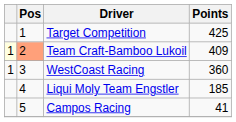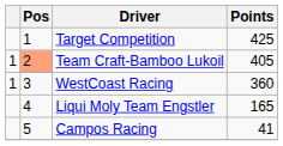 <table class="wikitable" style="font-size: 95%;">
 <tr>
 <th></th>
 <th>Pos</th>
 <th>Driver</th>
 <th>Points</th>
 </tr>
 <tr>
 <td align="left"></td>
 <td>1</td>
 <td> <a href='#'>Target Competition</a></td>
 <td align="right">425</td>
 </tr>
 <tr>
-<td align="left" style="background: lightyellow;"> 1</td>
+<td align="left"> 1</td>
 <td style="background: lightsalmon;">2</td>
 <td> <a href='#'>Team Craft-Bamboo Lukoil</a></td>
-<td align="right">409</td>
+<td align="right">405</td>
 </tr>
 <tr>
 <td align="left"> 1</td>
 <td>3</td>
 <td> <a href='#'>WestCoast Racing</a></td>
 <td align="right">360</td>
 </tr>
 <tr>
 <td align="left"></td>
 <td>4</td>
 <td> <a href='#'>Liqui Moly Team Engstler</a></td>
-<td align="right">185</td>
+<td align="right">165</td>
 </tr>
 <tr>
 <td align="left"></td>
 <td>5</td>
 <td> <a href='#'>Campos Racing</a></td>
 <td align="right">41</td>
 </tr>
 <tr>
 </tr>
 </table>
